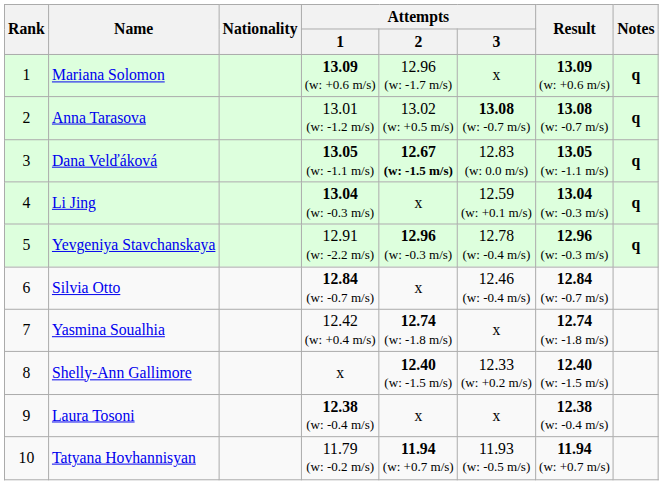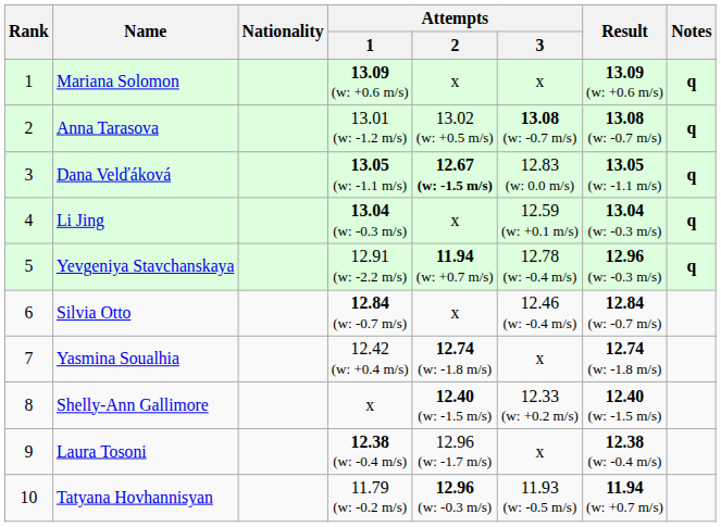 <table class="wikitable sortable" style="text-align:center">
 <tr>
 <th rowspan=2>Rank</th>
 <th rowspan=2>Name</th>
 <th rowspan=2>Nationality</th>
 <th colspan=3>Attempts</th>
 <th rowspan=2>Result</th>
 <th rowspan=2>Notes</th>
 </tr>
 <tr>
 <th>1</th>
 <th>2</th>
 <th>3</th>
 </tr>
 <tr bgcolor=ddffdd>
 <td>1</td>
 <td align=left><a href='#'>Mariana Solomon</a></td>
 <td align=left></td>
 <td><strong>13.09</strong><br><small>(w: +0.6 m/s)</small></td>
-<td>12.96<br><small>(w: -1.7 m/s)</small></td>
+<td>x</td>
 <td>x</td>
 <td><strong>13.09</strong> <br><small>(w: +0.6 m/s)</small></td>
 <td><strong>q</strong></td>
 </tr>
 <tr bgcolor=ddffdd>
 <td>2</td>
 <td align=left><a href='#'>Anna Tarasova</a></td>
 <td align=left></td>
 <td>13.01<br><small>(w: -1.2 m/s)</small></td>
 <td>13.02<br><small>(w: +0.5 m/s)</small></td>
 <td><strong>13.08</strong><br><small>(w: -0.7 m/s)</small></td>
 <td><strong>13.08</strong> <br><small>(w: -0.7 m/s)</small></td>
 <td><strong>q</strong></td>
 </tr>
 <tr bgcolor=ddffdd>
 <td>3</td>
 <td align=left><a href='#'>Dana Velďáková</a></td>
 <td align=left></td>
 <td><strong>13.05</strong><br><small>(w: -1.1 m/s)</small></td>
 <td><strong>12.67<br><small>(w: -1.5 m/s)</small></strong></td>
 <td>12.83<br><small>(w: 0.0 m/s)</small></td>
 <td><strong>13.05</strong> <br><small>(w: -1.1 m/s)</small></td>
 <td><strong>q</strong></td>
 </tr>
 <tr bgcolor=ddffdd>
 <td>4</td>
 <td align=left><a href='#'>Li Jing</a></td>
 <td align=left></td>
 <td><strong>13.04</strong><br><small>(w: -0.3 m/s)</small></td>
 <td>x</td>
 <td>12.59<br><small>(w: +0.1 m/s)</small></td>
 <td><strong>13.04</strong> <br><small>(w: -0.3 m/s)</small></td>
 <td><strong>q</strong></td>
 </tr>
 <tr bgcolor=ddffdd>
 <td>5</td>
 <td align=left><a href='#'>Yevgeniya Stavchanskaya</a></td>
 <td align=left></td>
 <td>12.91<br><small>(w: -2.2 m/s)</small></td>
-<td><strong>12.96</strong><br><small>(w: -0.3 m/s)</small></td>
+<td><strong>11.94</strong><br><small>(w: +0.7 m/s)</small></td>
 <td>12.78<br><small>(w: -0.4 m/s)</small></td>
 <td><strong>12.96</strong> <br><small>(w: -0.3 m/s)</small></td>
 <td><strong>q</strong></td>
 </tr>
 <tr>
 <td>6</td>
 <td align=left><a href='#'>Silvia Otto</a></td>
 <td align=left></td>
 <td><strong>12.84</strong><br><small>(w: -0.7 m/s)</small></td>
 <td>x</td>
 <td>12.46<br><small>(w: -0.4 m/s)</small></td>
 <td><strong>12.84</strong> <br><small>(w: -0.7 m/s)</small></td>
 <td></td>
 </tr>
 <tr>
 <td>7</td>
 <td align=left><a href='#'>Yasmina Soualhia</a></td>
 <td align=left></td>
 <td>12.42<br><small>(w: +0.4 m/s)</small></td>
 <td><strong>12.74</strong><br><small>(w: -1.8 m/s)</small></td>
 <td>x</td>
 <td><strong>12.74</strong> <br><small>(w: -1.8 m/s)</small></td>
 <td></td>
 </tr>
 <tr>
 <td>8</td>
 <td align=left><a href='#'>Shelly-Ann Gallimore</a></td>
 <td align=left></td>
 <td>x</td>
 <td><strong>12.40</strong><br><small>(w: -1.5 m/s)</small></td>
 <td>12.33<br><small>(w: +0.2 m/s)</small></td>
 <td><strong>12.40</strong> <br><small>(w: -1.5 m/s)</small></td>
 <td></td>
 </tr>
 <tr>
 <td>9</td>
 <td align=left><a href='#'>Laura Tosoni</a></td>
 <td align=left></td>
 <td><strong>12.38</strong><br><small>(w: -0.4 m/s)</small></td>
-<td>x</td>
+<td>12.96<br><small>(w: -1.7 m/s)</small></td>
 <td>x</td>
 <td><strong>12.38</strong> <br><small>(w: -0.4 m/s)</small></td>
 <td></td>
 </tr>
 <tr>
 <td>10</td>
 <td align=left><a href='#'>Tatyana Hovhannisyan</a></td>
 <td align=left></td>
 <td>11.79<br><small>(w: -0.2 m/s)</small></td>
-<td><strong>11.94</strong><br><small>(w: +0.7 m/s)</small></td>
+<td><strong>12.96</strong><br><small>(w: -0.3 m/s)</small></td>
 <td>11.93<br><small>(w: -0.5 m/s)</small></td>
 <td><strong>11.94</strong> <br><small>(w: +0.7 m/s)</small></td>
 <td></td>
 </tr>
 </table>
